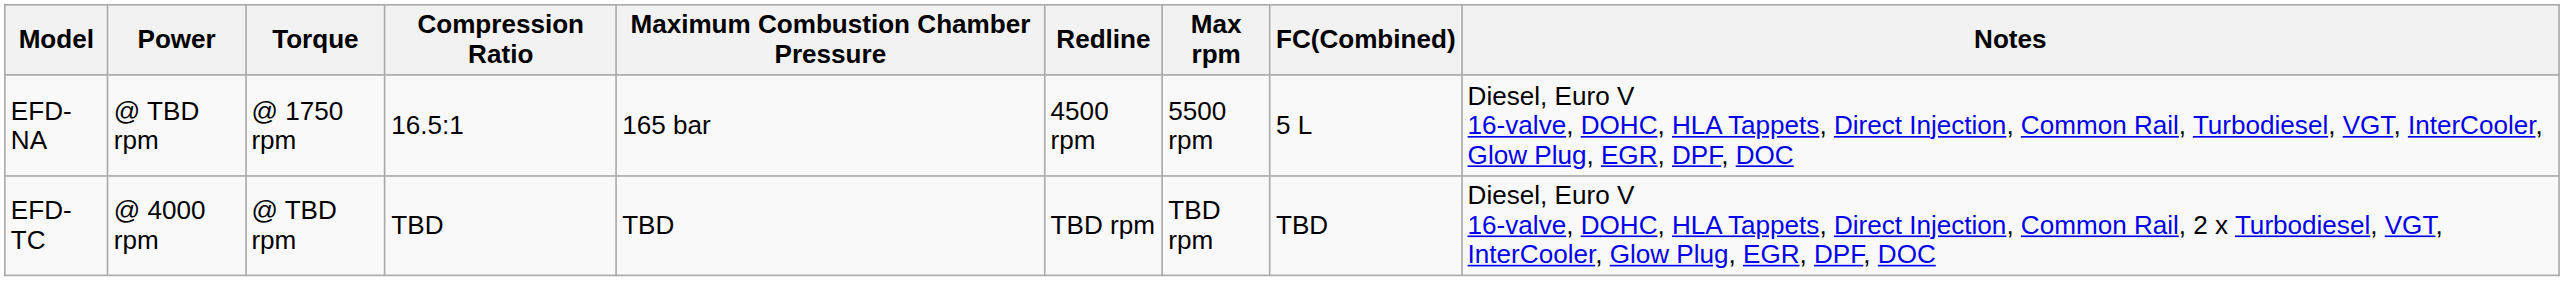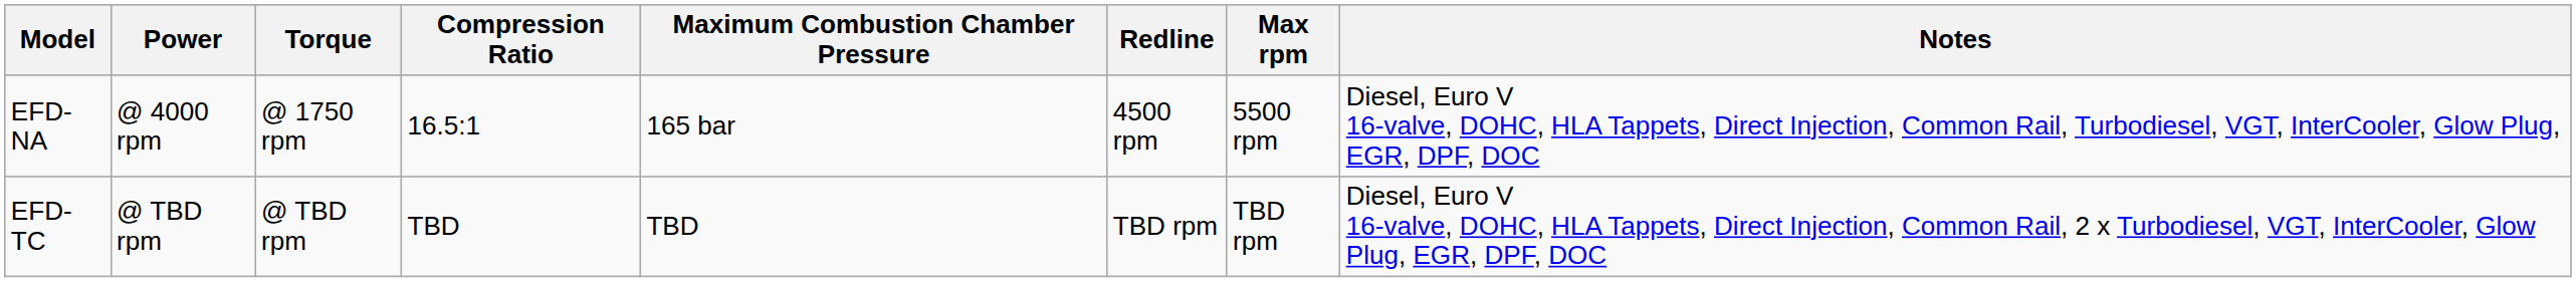 <table class="wikitable">
 <tr>
 <th>Model</th>
 <th>Power</th>
 <th>Torque</th>
 <th>Compression Ratio</th>
 <th>Maximum Combustion Chamber Pressure</th>
 <th>Redline</th>
 <th>Max rpm</th>
-<th>FC(Combined)</th>
 <th>Notes</th>
 </tr>
 <tr>
 <td>EFD-NA</td>
-<td> @ TBD rpm</td>
+<td> @ 4000 rpm</td>
 <td> @ 1750 rpm</td>
 <td>16.5:1</td>
 <td>165 bar</td>
 <td>4500 rpm</td>
 <td>5500 rpm</td>
-<td>5 L</td>
 <td>Diesel, Euro V<br><a href='#'>16-valve</a>, <a href='#'>DOHC</a>, <a href='#'>HLA Tappets</a>, <a href='#'>Direct Injection</a>, <a href='#'>Common Rail</a>, <a href='#'>Turbodiesel</a>, <a href='#'>VGT</a>, <a href='#'>InterCooler</a>, <a href='#'>Glow Plug</a>, <a href='#'>EGR</a>, <a href='#'>DPF</a>, <a href='#'>DOC</a></td>
 </tr>
 <tr>
 <td>EFD-TC</td>
-<td> @ 4000 rpm</td>
+<td> @ TBD rpm</td>
 <td> @ TBD rpm</td>
 <td>TBD</td>
 <td>TBD</td>
 <td>TBD rpm</td>
 <td>TBD rpm</td>
-<td>TBD</td>
 <td>Diesel, Euro V<br><a href='#'>16-valve</a>, <a href='#'>DOHC</a>, <a href='#'>HLA Tappets</a>, <a href='#'>Direct Injection</a>, <a href='#'>Common Rail</a>, 2 x <a href='#'>Turbodiesel</a>, <a href='#'>VGT</a>, <a href='#'>InterCooler</a>, <a href='#'>Glow Plug</a>, <a href='#'>EGR</a>, <a href='#'>DPF</a>, <a href='#'>DOC</a></td>
 </tr>
 </table>
